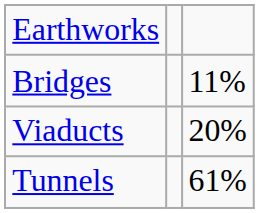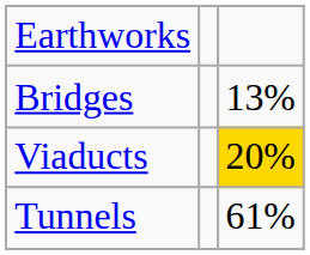 <table class="wikitable">
 <tr>
 <td><a href='#'>Earthworks</a></td>
 <td></td>
 <td></td>
 </tr>
 <tr>
 <td><a href='#'>Bridges</a></td>
 <td></td>
-<td>11%</td>
+<td>13%</td>
 </tr>
 <tr>
 <td><a href='#'>Viaducts</a></td>
 <td></td>
-<td>20%</td>
+<td style="background: gold;">20%</td>
 </tr>
 <tr>
 <td><a href='#'>Tunnels</a></td>
 <td></td>
 <td>61%</td>
 </tr>
 </table>
